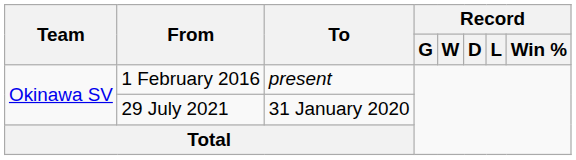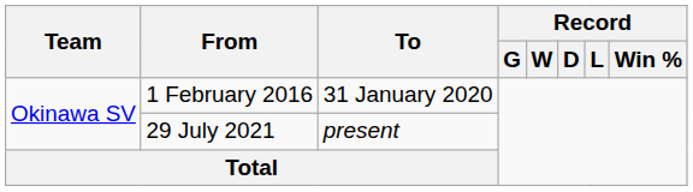 <table class="wikitable" style="text-align: left">
 <tr>
 <th rowspan="2">Team</th>
 <th rowspan="2">From</th>
 <th rowspan="2">To</th>
 <th colspan="8">Record</th>
 </tr>
 <tr>
 <th>G</th>
 <th>W</th>
 <th>D</th>
 <th>L</th>
 <th>Win %</th>
 </tr>
 <tr>
 <td rowspan="2"><a href='#'>Okinawa SV</a></td>
 <td>1 February 2016</td>
-<td><em>present</em><br></td>
+<td>31 January 2020<br></td>
 </tr>
 <tr>
 <td>29 July 2021</td>
-<td>31 January 2020<br></td>
+<td><em>present</em><br></td>
 </tr>
 <tr>
 <th colspan="3">Total<br></th>
 </tr>
 </table>
